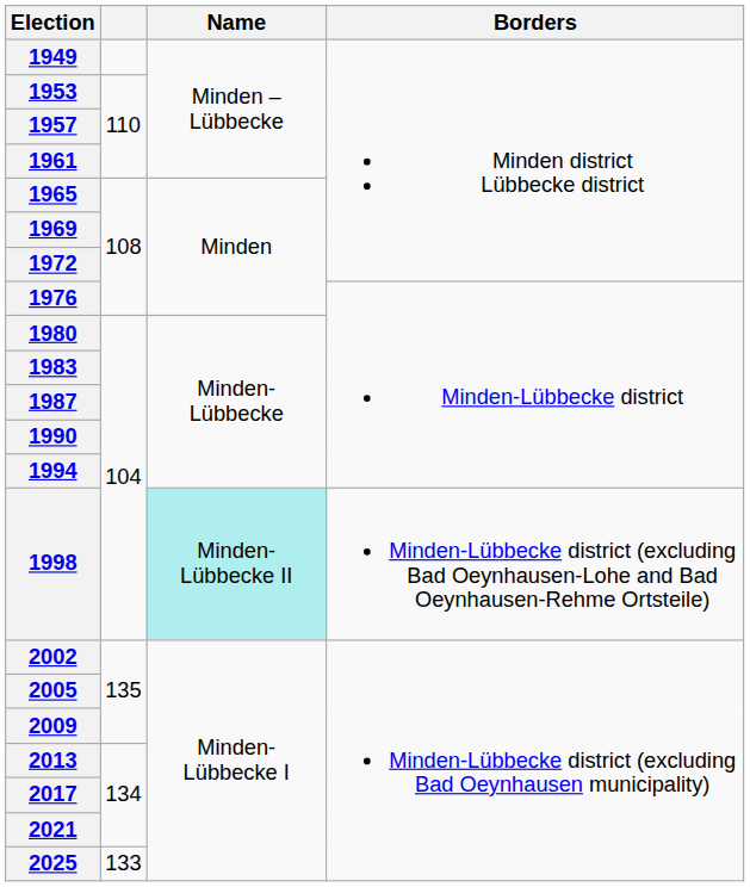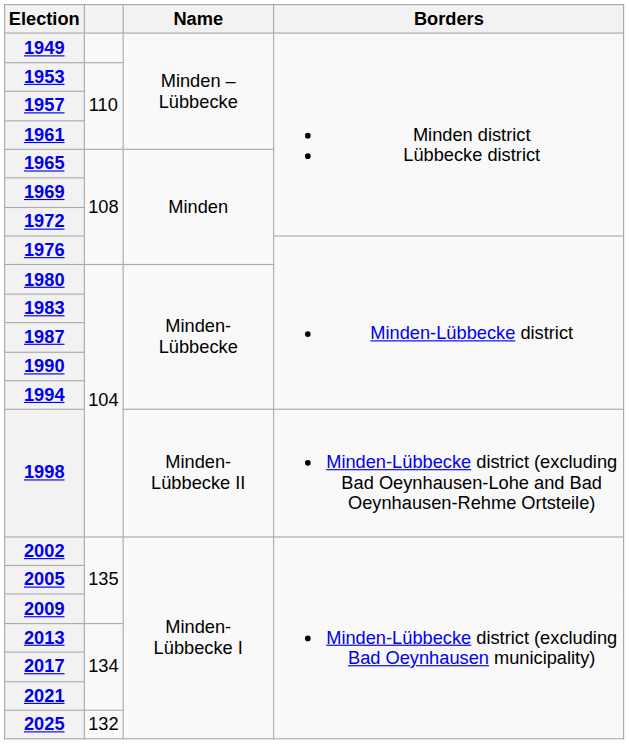 <table class=wikitable style="text-align:center">
 <tr>
 <th>Election</th>
 <th></th>
 <th width=125px>Name</th>
 <th width=300px>Borders</th>
 </tr>
 <tr>
 <th><a href='#'>1949</a></th>
 <td></td>
 <td rowspan=4>Minden – Lübbecke</td>
 <td rowspan=7><br><ul><li>Minden district</li><li>Lübbecke district</li></ul></td>
 </tr>
 <tr>
 <th><a href='#'>1953</a></th>
 <td rowspan=3>110</td>
 </tr>
 <tr>
 <th><a href='#'>1957</a></th>
 </tr>
 <tr>
 <th><a href='#'>1961</a></th>
 </tr>
 <tr>
 <th><a href='#'>1965</a></th>
 <td rowspan=4>108</td>
 <td rowspan=4>Minden</td>
 </tr>
 <tr>
 <th><a href='#'>1969</a></th>
 </tr>
 <tr>
 <th><a href='#'>1972</a></th>
 </tr>
 <tr>
 <th><a href='#'>1976</a></th>
 <td rowspan=6><br><ul><li><a href='#'>Minden-Lübbecke</a> district</li></ul></td>
 </tr>
 <tr>
 <th><a href='#'>1980</a></th>
 <td rowspan=6>104</td>
 <td rowspan=5>Minden-Lübbecke</td>
 </tr>
 <tr>
 <th><a href='#'>1983</a></th>
 </tr>
 <tr>
 <th><a href='#'>1987</a></th>
 </tr>
 <tr>
 <th><a href='#'>1990</a></th>
 </tr>
 <tr>
 <th><a href='#'>1994</a></th>
 </tr>
 <tr>
 <th><a href='#'>1998</a></th>
-<td style="background: paleturquoise;">Minden-Lübbecke II</td>
+<td>Minden-Lübbecke II</td>
 <td><br><ul><li><a href='#'>Minden-Lübbecke</a> district (excluding Bad Oeynhausen-Lohe and Bad Oeynhausen-Rehme Ortsteile)</li></ul></td>
 </tr>
 <tr>
 <th><a href='#'>2002</a></th>
 <td rowspan=3>135</td>
 <td rowspan=7>Minden-Lübbecke I</td>
 <td rowspan=7><br><ul><li><a href='#'>Minden-Lübbecke</a> district (excluding <a href='#'>Bad Oeynhausen</a> municipality)</li></ul></td>
 </tr>
 <tr>
 <th><a href='#'>2005</a></th>
 </tr>
 <tr>
 <th><a href='#'>2009</a></th>
 </tr>
 <tr>
 <th><a href='#'>2013</a></th>
 <td rowspan=3>134</td>
 </tr>
 <tr>
 <th><a href='#'>2017</a></th>
 </tr>
 <tr>
 <th><a href='#'>2021</a></th>
 </tr>
 <tr>
 <th><a href='#'>2025</a></th>
-<td>133</td>
+<td>132</td>
 </tr>
 </table>
